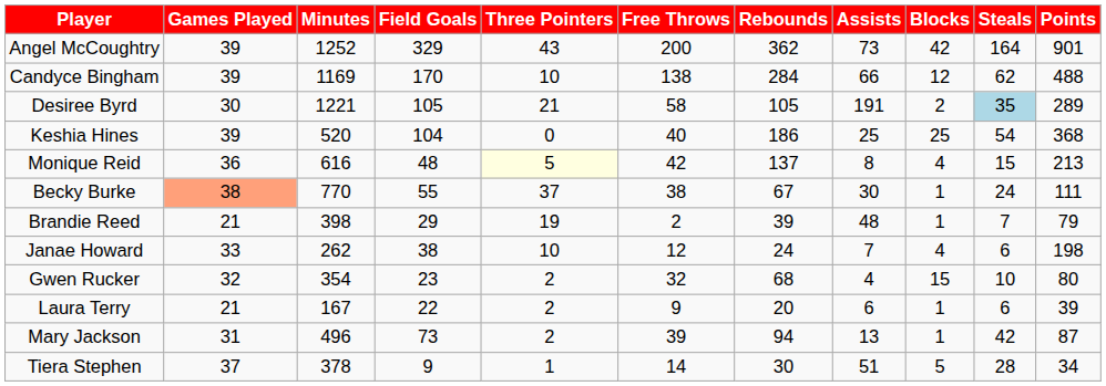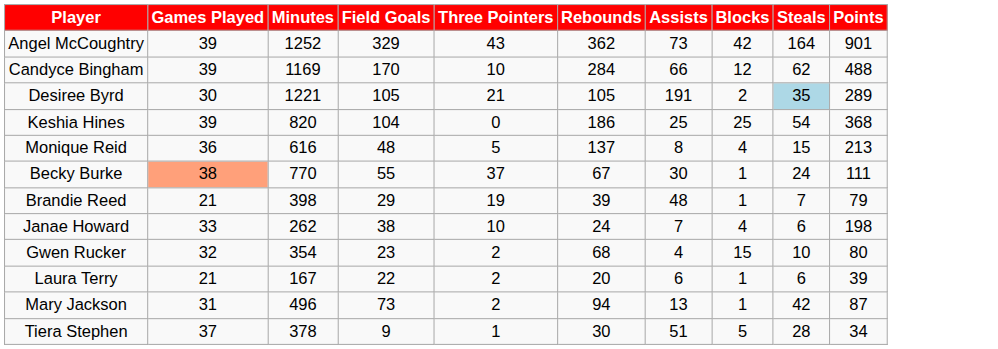 <table class="wikitable" style="text-align:center;">
 <tr>
 <th style="background:red; color:#fff;">Player</th>
 <th style="background:red; color:#fff;">Games Played</th>
 <th style="background:red; color:#fff;">Minutes</th>
 <th style="background:red; color:#fff;">Field Goals</th>
 <th style="background:red; color:#fff;">Three Pointers</th>
-<th style="background:red; color:#fff;">Free Throws</th>
 <th style="background:red; color:#fff;">Rebounds</th>
 <th style="background:red; color:#fff;">Assists</th>
 <th style="background:red; color:#fff;">Blocks</th>
 <th style="background:red; color:#fff;">Steals</th>
 <th style="background:red; color:#fff;">Points</th>
 </tr>
 <tr>
 <td>Angel McCoughtry</td>
 <td>39</td>
 <td>1252</td>
 <td>329</td>
 <td>43</td>
-<td>200</td>
 <td>362</td>
 <td>73</td>
 <td>42</td>
 <td>164</td>
 <td>901</td>
 </tr>
 <tr>
 <td>Candyce Bingham</td>
 <td>39</td>
 <td>1169</td>
 <td>170</td>
 <td>10</td>
-<td>138</td>
 <td>284</td>
 <td>66</td>
 <td>12</td>
 <td>62</td>
 <td>488</td>
 </tr>
 <tr>
 <td>Desiree Byrd</td>
 <td>30</td>
 <td>1221</td>
 <td>105</td>
 <td>21</td>
-<td>58</td>
 <td>105</td>
 <td>191</td>
 <td>2</td>
 <td style="background: lightblue;">35</td>
 <td>289</td>
 </tr>
 <tr>
 <td>Keshia Hines</td>
 <td>39</td>
-<td>520</td>
+<td>820</td>
 <td>104</td>
 <td>0</td>
-<td>40</td>
 <td>186</td>
 <td>25</td>
 <td>25</td>
 <td>54</td>
 <td>368</td>
 </tr>
 <tr>
 <td>Monique Reid</td>
 <td>36</td>
 <td>616</td>
 <td>48</td>
-<td style="background: lightyellow;">5</td>
-<td>42</td>
+<td>5</td>
 <td>137</td>
 <td>8</td>
 <td>4</td>
 <td>15</td>
 <td>213</td>
 </tr>
 <tr>
 <td>Becky Burke</td>
 <td style="background: lightsalmon;">38</td>
 <td>770</td>
 <td>55</td>
 <td>37</td>
-<td>38</td>
 <td>67</td>
 <td>30</td>
 <td>1</td>
 <td>24</td>
 <td>111</td>
 </tr>
 <tr>
 <td>Brandie Reed</td>
 <td>21</td>
 <td>398</td>
 <td>29</td>
 <td>19</td>
-<td>2</td>
 <td>39</td>
 <td>48</td>
 <td>1</td>
 <td>7</td>
 <td>79</td>
 </tr>
 <tr>
 <td>Janae Howard</td>
 <td>33</td>
 <td>262</td>
 <td>38</td>
 <td>10</td>
-<td>12</td>
 <td>24</td>
 <td>7</td>
 <td>4</td>
 <td>6</td>
 <td>198</td>
 </tr>
 <tr>
 <td>Gwen Rucker</td>
 <td>32</td>
 <td>354</td>
 <td>23</td>
 <td>2</td>
-<td>32</td>
 <td>68</td>
 <td>4</td>
 <td>15</td>
 <td>10</td>
 <td>80</td>
 </tr>
 <tr>
 <td>Laura Terry</td>
 <td>21</td>
 <td>167</td>
 <td>22</td>
 <td>2</td>
-<td>9</td>
 <td>20</td>
 <td>6</td>
 <td>1</td>
 <td>6</td>
 <td>39</td>
 </tr>
 <tr>
 <td>Mary Jackson</td>
 <td>31</td>
 <td>496</td>
 <td>73</td>
 <td>2</td>
-<td>39</td>
 <td>94</td>
 <td>13</td>
 <td>1</td>
 <td>42</td>
 <td>87</td>
 </tr>
 <tr>
 <td>Tiera Stephen</td>
 <td>37</td>
 <td>378</td>
 <td>9</td>
 <td>1</td>
-<td>14</td>
 <td>30</td>
 <td>51</td>
 <td>5</td>
 <td>28</td>
 <td>34</td>
 </tr>
 </table>
